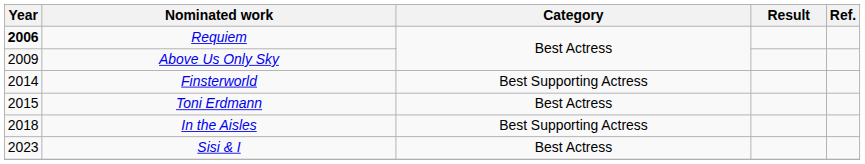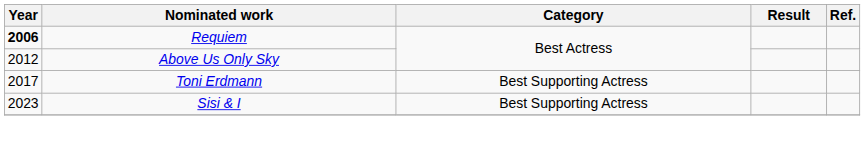 <table class="wikitable sortable">
 <tr>
 <th scope="col" style="width:1em;">Year</th>
 <th scope="col" style="width:25em;">Nominated work</th>
 <th scope="col" style="width:25em;">Category</th>
 <th scope="col" style="width:5em;">Result</th>
 <th scope="col" style="width:1em;">Ref.</th>
 </tr>
 <tr>
 <td><strong>2006</strong></td>
 <td align="center"><em><a href='#'>Requiem</a></em></td>
 <td align="center" rowspan="2">Best Actress</td>
 <td></td>
 <td align="center"></td>
 </tr>
 <tr>
-<td>2009</td>
+<td>2012</td>
 <td align="center"><em><a href='#'>Above Us Only Sky</a></em></td>
 <td></td>
 <td align="center"></td>
 </tr>
 <tr>
-<td>2014</td>
-<td align="center"><em><a href='#'>Finsterworld</a></em></td>
-<td align="center">Best Supporting Actress</td>
-<td></td>
-<td align="center"></td>
-</tr>
-<tr>
-<td>2015</td>
+<td>2017</td>
 <td align="center"><em><a href='#'>Toni Erdmann</a></em></td>
-<td align="center">Best Actress</td>
-<td></td>
-<td align="center"></td>
-</tr>
-<tr>
-<td>2018</td>
-<td align="center"><em><a href='#'>In the Aisles</a></em></td>
 <td align="center">Best Supporting Actress</td>
 <td></td>
 <td align="center"></td>
 </tr>
 <tr>
 <td>2023</td>
 <td align="center"><em><a href='#'>Sisi & I</a></em></td>
-<td align="center">Best Actress</td>
+<td align="center">Best Supporting Actress</td>
 <td></td>
 <td align="center"></td>
 </tr>
 <tr>
 </tr>
 </table>
